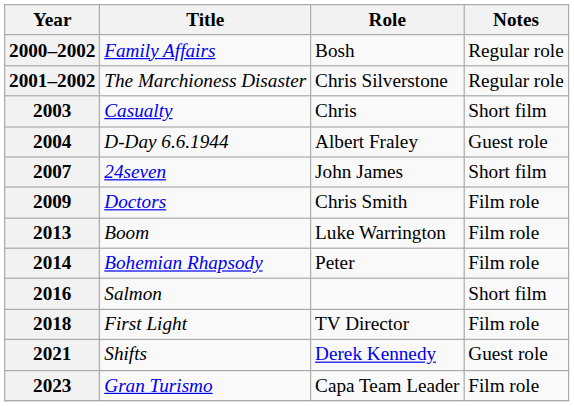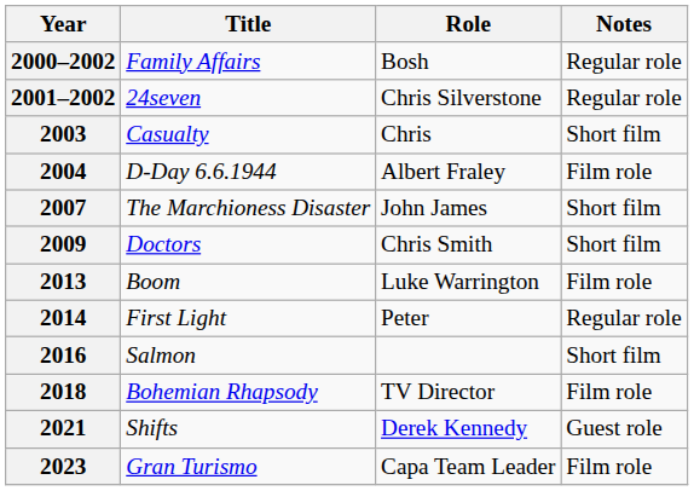 <table class="wikitable sortable plainrowheaders">
 <tr>
 <th scope="col">Year</th>
 <th scope="col">Title</th>
 <th scope="col">Role</th>
 <th scope="col" class="unsortable">Notes</th>
 </tr>
 <tr>
 <th scope="row">2000–2002</th>
 <td><em><a href='#'>Family Affairs</a></em></td>
 <td>Bosh</td>
 <td>Regular role</td>
 </tr>
 <tr>
 <th scope="row">2001–2002</th>
-<td><em>The Marchioness Disaster</em></td>
+<td><em><a href='#'>24seven</a></em></td>
 <td>Chris Silverstone</td>
 <td>Regular role</td>
 </tr>
 <tr>
 <th scope="row">2003</th>
 <td><em><a href='#'>Casualty</a></em></td>
 <td>Chris</td>
 <td>Short film</td>
 </tr>
 <tr>
 <th scope="row">2004</th>
 <td><em>D-Day 6.6.1944</em></td>
 <td>Albert Fraley</td>
-<td>Guest role</td>
+<td>Film role</td>
 </tr>
 <tr>
 <th scope="row">2007</th>
-<td><em><a href='#'>24seven</a></em></td>
+<td><em>The Marchioness Disaster</em></td>
 <td>John James</td>
 <td>Short film</td>
 </tr>
 <tr>
 <th scope="row">2009</th>
 <td><em><a href='#'>Doctors</a></em></td>
 <td>Chris Smith</td>
-<td>Film role</td>
+<td>Short film</td>
 </tr>
 <tr>
 <th scope="row">2013</th>
 <td><em>Boom</em></td>
 <td>Luke Warrington</td>
 <td>Film role</td>
 </tr>
 <tr>
 <th scope="row">2014</th>
-<td><em><a href='#'>Bohemian Rhapsody</a></em></td>
+<td><em>First Light</em></td>
 <td>Peter</td>
-<td>Film role</td>
+<td>Regular role</td>
 </tr>
 <tr>
 <th scope="row">2016</th>
 <td><em>Salmon</em></td>
 <td></td>
 <td>Short film</td>
 </tr>
 <tr>
 <th scope="row">2018</th>
-<td><em>First Light</em></td>
+<td><em><a href='#'>Bohemian Rhapsody</a></em></td>
 <td>TV Director</td>
 <td>Film role</td>
 </tr>
 <tr>
 <th scope="row">2021</th>
 <td><em>Shifts</em></td>
 <td><a href='#'>Derek Kennedy</a></td>
 <td>Guest role</td>
 </tr>
 <tr>
 <th scope="row">2023</th>
 <td><em><a href='#'>Gran Turismo</a></em></td>
 <td>Capa Team Leader</td>
 <td>Film role</td>
 </tr>
 <tr>
 </tr>
 </table>
